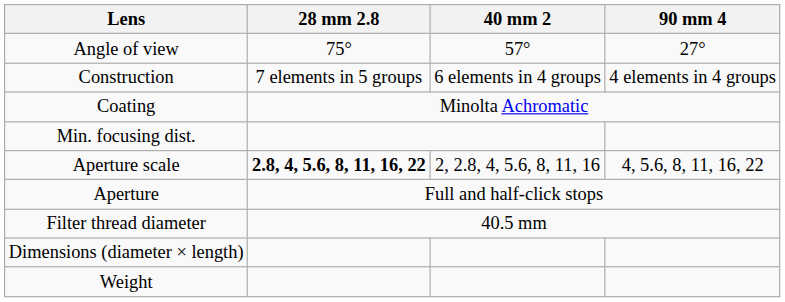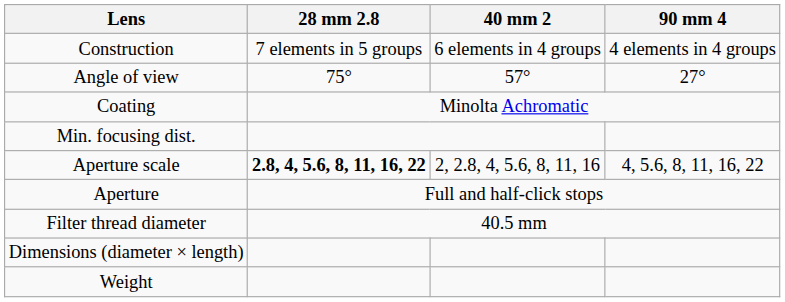 <table class="wikitable" style="text-align: center;">
 <tr>
 <th>Lens</th>
 <th>28 mm 2.8</th>
 <th>40 mm 2</th>
 <th>90 mm 4</th>
 </tr>
 <tr>
+<td>Construction</td>
+<td>7 elements in 5 groups</td>
+<td>6 elements in 4 groups</td>
+<td>4 elements in 4 groups</td>
+</tr>
+<tr>
 <td>Angle of view</td>
 <td>75°</td>
 <td>57°</td>
 <td>27°</td>
-</tr>
-<tr>
-<td>Construction</td>
-<td>7 elements in 5 groups</td>
-<td>6 elements in 4 groups</td>
-<td>4 elements in 4 groups</td>
 </tr>
 <tr>
 <td>Coating</td>
 <td colspan="3">Minolta <a href='#'>Achromatic</a></td>
 </tr>
 <tr>
 <td>Min. focusing dist.</td>
 <td colspan="2"></td>
 <td></td>
 </tr>
 <tr>
 <td>Aperture scale</td>
 <td><strong>2.8, 4, 5.6, 8, 11, 16, 22</strong></td>
 <td>2, 2.8, 4, 5.6, 8, 11, 16</td>
 <td>4, 5.6, 8, 11, 16, 22</td>
 </tr>
 <tr>
 <td>Aperture</td>
 <td colspan="3">Full and half-click stops</td>
 </tr>
 <tr>
 <td>Filter thread diameter</td>
 <td colspan="3">40.5 mm</td>
 </tr>
 <tr>
 <td>Dimensions (diameter × length)</td>
 <td></td>
 <td></td>
 <td></td>
 </tr>
 <tr>
 <td>Weight</td>
 <td></td>
 <td></td>
 <td></td>
 </tr>
 </table>
